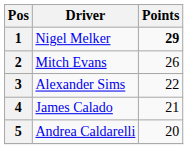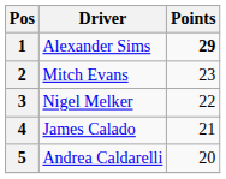 <table class="wikitable" style="font-size: 85%;">
 <tr>
 <th>Pos</th>
 <th>Driver</th>
 <th>Points</th>
 </tr>
 <tr>
 <th>1</th>
-<td> <a href='#'>Nigel Melker</a></td>
+<td> <a href='#'>Alexander Sims</a></td>
 <td align=right><strong>29</strong></td>
 </tr>
 <tr>
 <th>2</th>
 <td> <a href='#'>Mitch Evans</a></td>
-<td align=right>26</td>
+<td align=right>23</td>
 </tr>
 <tr>
 <th>3</th>
-<td> <a href='#'>Alexander Sims</a></td>
+<td> <a href='#'>Nigel Melker</a></td>
 <td align=right>22</td>
 </tr>
 <tr>
 <th>4</th>
 <td> <a href='#'>James Calado</a></td>
 <td align=right>21</td>
 </tr>
 <tr>
 <th>5</th>
 <td> <a href='#'>Andrea Caldarelli</a></td>
 <td align=right>20</td>
 </tr>
 <tr>
 </tr>
 </table>
